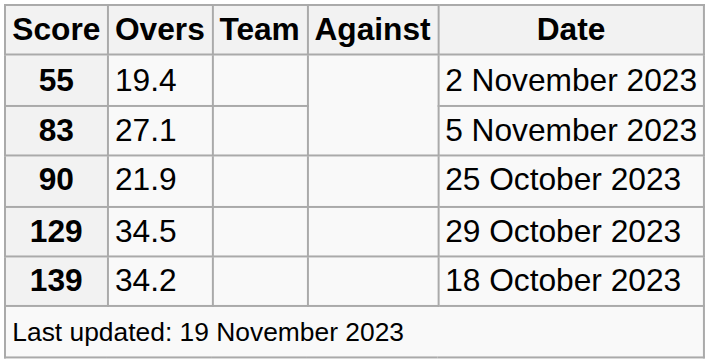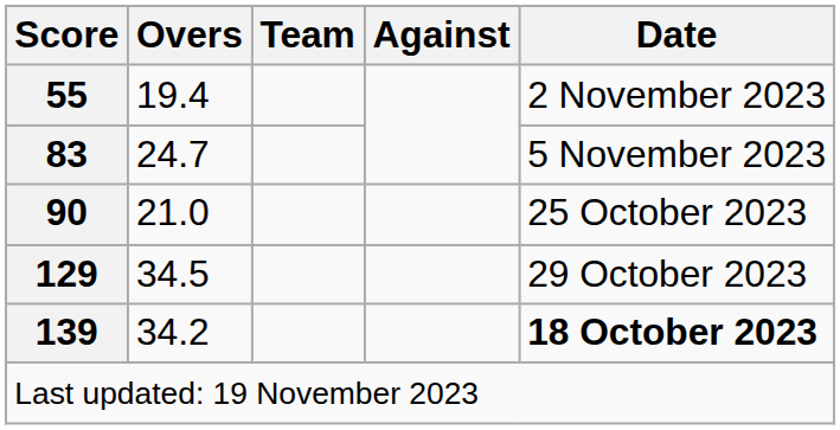 <table class="wikitable sortable">
 <tr>
 <th>Score</th>
 <th>Overs</th>
 <th>Team</th>
 <th>Against</th>
 <th data-sort-type=date>Date</th>
 </tr>
 <tr>
 <th>55</th>
 <td>19.4</td>
 <td></td>
 <td rowspan=2></td>
 <td>2 November 2023</td>
 </tr>
 <tr>
 <th>83</th>
-<td>27.1</td>
+<td>24.7</td>
 <td></td>
 <td>5 November 2023</td>
 </tr>
 <tr>
 <th>90</th>
-<td>21.9</td>
+<td>21.0</td>
 <td></td>
 <td></td>
 <td>25 October 2023</td>
 </tr>
 <tr>
 <th>129</th>
 <td>34.5</td>
 <td></td>
 <td></td>
 <td>29 October 2023</td>
 </tr>
 <tr>
 <th>139</th>
 <td>34.2</td>
 <td></td>
 <td></td>
-<td>18 October 2023</td>
+<td><strong>18 October 2023</strong></td>
 </tr>
 <tr class = "sortbottom">
 <td colspan=5><small>Last updated: 19 November 2023</small></td>
 </tr>
 </table>
